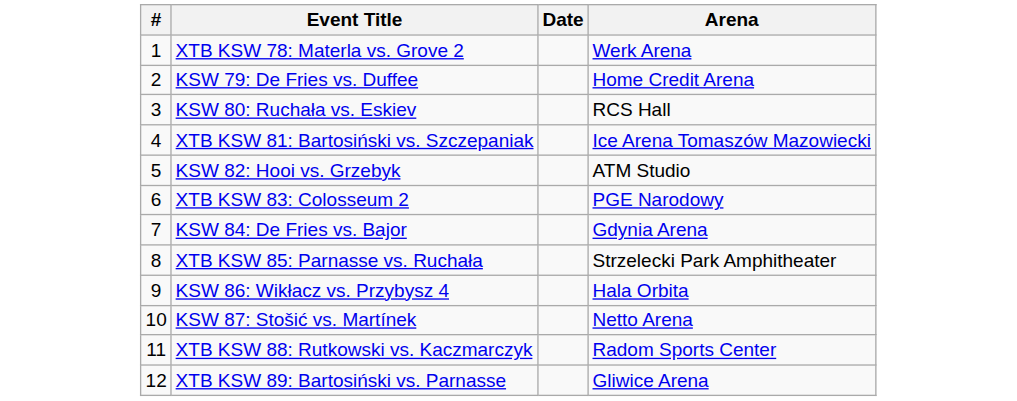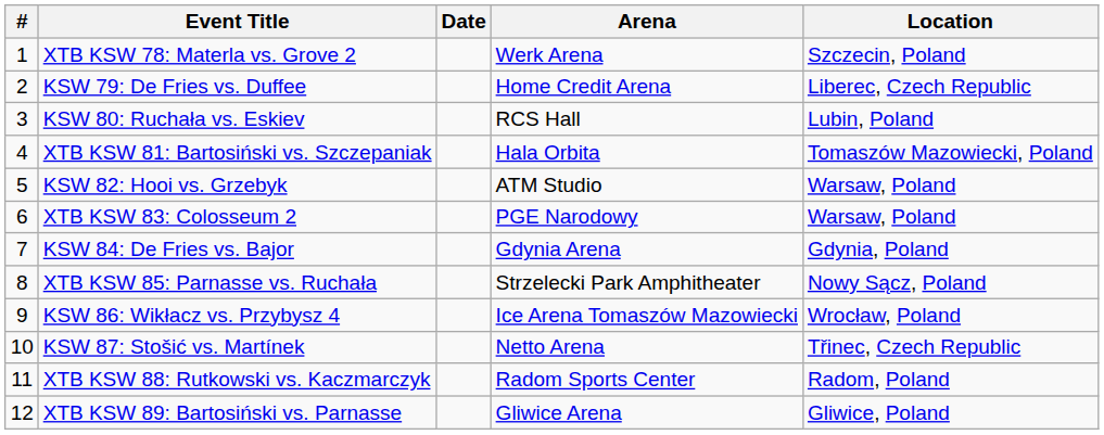 <table class="sortable wikitable succession-box" style="margin:1.0em auto; font-size:90%;">
 <tr>
 <th scope="col">#</th>
 <th scope="col">Event Title</th>
 <th scope="col">Date</th>
 <th scope="col">Arena</th>
+<th scope="col">Location</th>
 </tr>
 <tr>
 <td align=center>1</td>
 <td><a href='#'>XTB KSW 78: Materla vs. Grove 2</a></td>
 <td></td>
 <td><a href='#'>Werk Arena</a></td>
+<td> <a href='#'>Szczecin</a>, <a href='#'>Poland</a></td>
 </tr>
 <tr>
 <td align=center>2</td>
 <td><a href='#'>KSW 79: De Fries vs. Duffee</a></td>
 <td></td>
 <td><a href='#'>Home Credit Arena</a></td>
+<td> <a href='#'>Liberec</a>, <a href='#'>Czech Republic</a></td>
 </tr>
 <tr>
 <td align=center>3</td>
 <td><a href='#'>KSW 80: Ruchała vs. Eskiev</a></td>
 <td></td>
 <td>RCS Hall</td>
+<td> <a href='#'>Lubin</a>, <a href='#'>Poland</a></td>
 </tr>
 <tr>
 <td align=center>4</td>
 <td><a href='#'>XTB KSW 81: Bartosiński vs. Szczepaniak</a></td>
 <td></td>
-<td><a href='#'>Ice Arena Tomaszów Mazowiecki</a></td>
+<td><a href='#'>Hala Orbita</a></td>
+<td> <a href='#'>Tomaszów Mazowiecki</a>, <a href='#'>Poland</a></td>
 </tr>
 <tr>
 <td align=center>5</td>
 <td><a href='#'>KSW 82: Hooi vs. Grzebyk</a></td>
 <td></td>
 <td>ATM Studio</td>
+<td> <a href='#'>Warsaw</a>, <a href='#'>Poland</a></td>
 </tr>
 <tr>
 <td align=center>6</td>
 <td><a href='#'>XTB KSW 83: Colosseum 2</a></td>
 <td></td>
 <td><a href='#'>PGE Narodowy</a></td>
+<td> <a href='#'>Warsaw</a>, <a href='#'>Poland</a></td>
 </tr>
 <tr>
 <td align=center>7</td>
 <td><a href='#'>KSW 84: De Fries vs. Bajor</a></td>
 <td></td>
 <td><a href='#'>Gdynia Arena</a></td>
+<td> <a href='#'>Gdynia</a>, <a href='#'>Poland</a></td>
 </tr>
 <tr>
 <td align=center>8</td>
 <td><a href='#'>XTB KSW 85: Parnasse vs. Ruchała</a></td>
 <td></td>
 <td>Strzelecki Park Amphitheater</td>
+<td> <a href='#'>Nowy Sącz</a>, <a href='#'>Poland</a></td>
 </tr>
 <tr>
 <td align=center>9</td>
 <td><a href='#'>KSW 86: Wikłacz vs. Przybysz 4</a></td>
 <td></td>
-<td><a href='#'>Hala Orbita</a></td>
+<td><a href='#'>Ice Arena Tomaszów Mazowiecki</a></td>
+<td> <a href='#'>Wrocław</a>, <a href='#'>Poland</a></td>
 </tr>
 <tr>
 <td align=center>10</td>
 <td><a href='#'>KSW 87: Stošić vs. Martínek</a></td>
 <td></td>
 <td><a href='#'>Netto Arena</a></td>
+<td> <a href='#'>Třinec</a>, <a href='#'>Czech Republic</a></td>
 </tr>
 <tr>
 <td align=center>11</td>
 <td><a href='#'>XTB KSW 88: Rutkowski vs. Kaczmarczyk</a></td>
 <td></td>
 <td><a href='#'>Radom Sports Center</a></td>
+<td> <a href='#'>Radom</a>, <a href='#'>Poland</a></td>
 </tr>
 <tr>
 <td align=center>12</td>
 <td><a href='#'>XTB KSW 89: Bartosiński vs. Parnasse</a></td>
 <td></td>
 <td><a href='#'>Gliwice Arena</a></td>
+<td> <a href='#'>Gliwice</a>, <a href='#'>Poland</a></td>
 </tr>
 </table>
